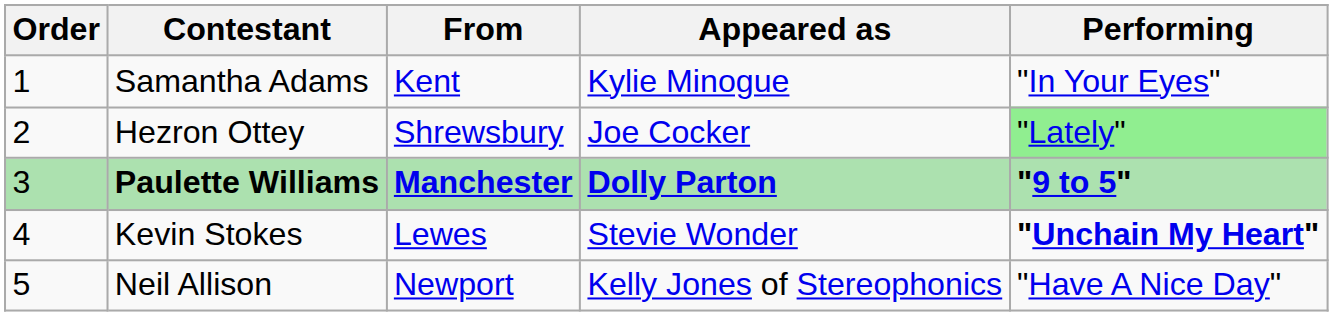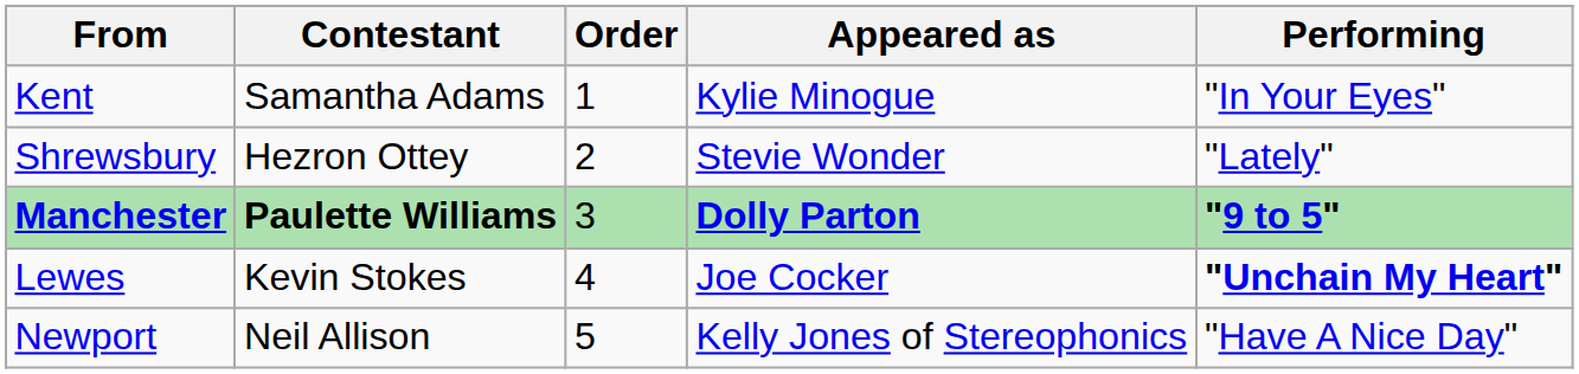 <table class="wikitable">
 <tr>
+<th>From</th>
+<th>Contestant</th>
 <th>Order</th>
-<th>Contestant</th>
-<th>From</th>
 <th>Appeared as</th>
 <th>Performing</th>
 </tr>
 <tr>
+<td><a href='#'>Kent</a></td>
+<td>Samantha Adams</td>
 <td>1</td>
-<td>Samantha Adams</td>
-<td><a href='#'>Kent</a></td>
 <td><a href='#'>Kylie Minogue</a></td>
 <td>"<a href='#'>In Your Eyes</a>"</td>
 </tr>
 <tr>
+<td><a href='#'>Shrewsbury</a></td>
+<td>Hezron Ottey</td>
 <td>2</td>
-<td>Hezron Ottey</td>
-<td><a href='#'>Shrewsbury</a></td>
-<td><a href='#'>Joe Cocker</a></td>
-<td style="background: lightgreen;">"<a href='#'>Lately</a>"</td>
+<td><a href='#'>Stevie Wonder</a></td>
+<td>"<a href='#'>Lately</a>"</td>
 </tr>
 <tr style="background:#ACE1AF;">
+<td><strong><a href='#'>Manchester</a></strong></td>
+<td><strong>Paulette Williams</strong></td>
 <td>3</td>
-<td><strong>Paulette Williams</strong></td>
-<td><strong><a href='#'>Manchester</a></strong></td>
 <td><strong><a href='#'>Dolly Parton</a></strong></td>
 <td><strong>"<a href='#'>9 to 5</a>"</strong></td>
 </tr>
 <tr>
+<td><a href='#'>Lewes</a></td>
+<td>Kevin Stokes</td>
 <td>4</td>
-<td>Kevin Stokes</td>
-<td><a href='#'>Lewes</a></td>
-<td><a href='#'>Stevie Wonder</a></td>
+<td><a href='#'>Joe Cocker</a></td>
 <td><strong>"<a href='#'>Unchain My Heart</a>"</strong></td>
 </tr>
 <tr>
+<td><a href='#'>Newport</a></td>
+<td>Neil Allison</td>
 <td>5</td>
-<td>Neil Allison</td>
-<td><a href='#'>Newport</a></td>
 <td><a href='#'>Kelly Jones</a> of <a href='#'>Stereophonics</a></td>
 <td>"<a href='#'>Have A Nice Day</a>"</td>
 </tr>
 </table>
